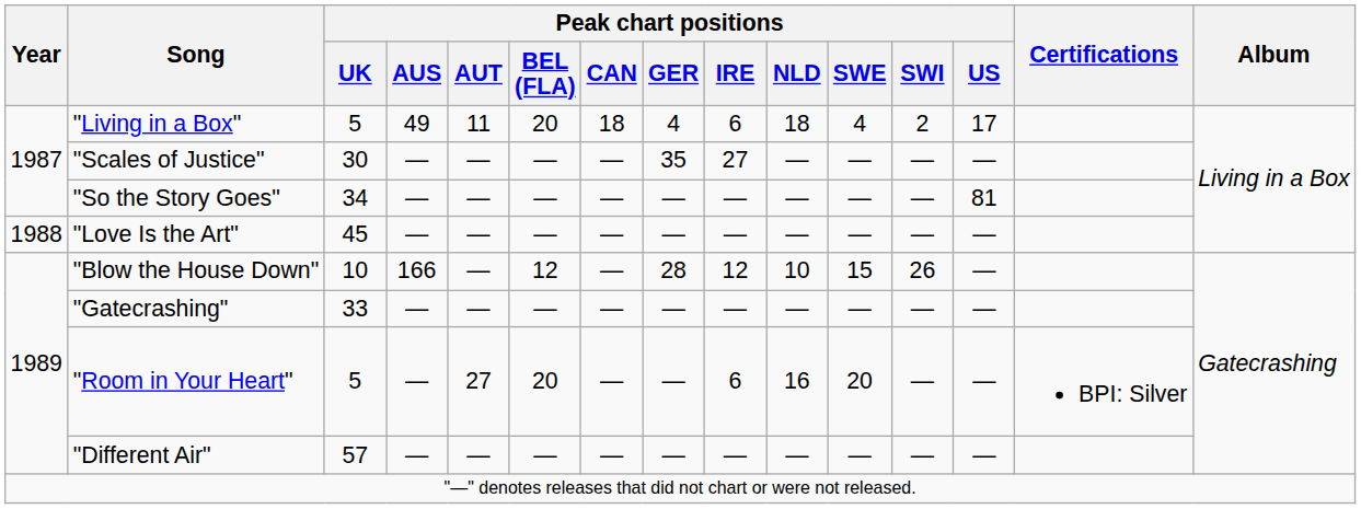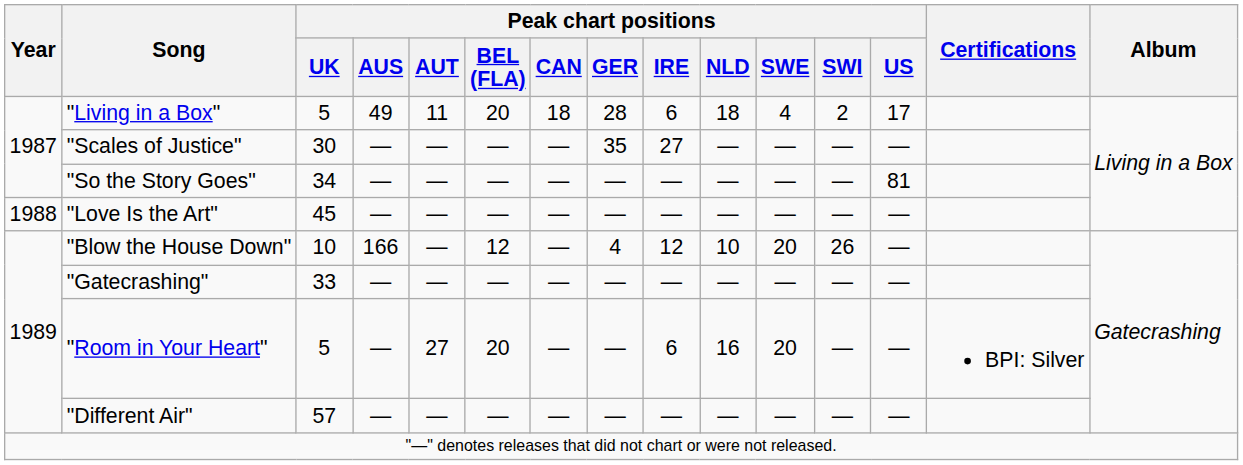 <table class="wikitable">
 <tr>
 <th scope="col" rowspan="2">Year</th>
 <th scope="col" rowspan="2">Song</th>
 <th scope="col" colspan="11">Peak chart positions</th>
 <th scope="col" rowspan="2"><a href='#'>Certifications</a></th>
 <th scope="col" rowspan="2">Album</th>
 </tr>
 <tr>
 <th style="width:35px;"><a href='#'>UK</a><br></th>
 <th style="width:35px;"><a href='#'>AUS</a><br></th>
 <th style="width:35px;"><a href='#'>AUT</a><br></th>
 <th style="width:35px;"><a href='#'>BEL<br>(FLA)</a><br></th>
 <th style="width:35px;"><a href='#'>CAN</a><br></th>
 <th style="width:35px;"><a href='#'>GER</a><br></th>
 <th style="width:35px;"><a href='#'>IRE</a><br></th>
 <th style="width:35px;"><a href='#'>NLD</a><br></th>
 <th style="width:35px;"><a href='#'>SWE</a><br></th>
 <th style="width:35px;"><a href='#'>SWI</a><br></th>
 <th style="width:35px;"><a href='#'>US</a><br></th>
 </tr>
 <tr>
 <td rowspan=3>1987</td>
 <td>"<a href='#'>Living in a Box</a>"</td>
 <td style="text-align:center;">5</td>
 <td style="text-align:center;">49</td>
 <td style="text-align:center;">11</td>
 <td style="text-align:center;">20</td>
 <td style="text-align:center;">18</td>
-<td style="text-align:center;">4</td>
+<td style="text-align:center;">28</td>
 <td style="text-align:center;">6</td>
 <td style="text-align:center;">18</td>
 <td style="text-align:center;">4</td>
 <td style="text-align:center;">2</td>
 <td style="text-align:center;">17</td>
 <td></td>
 <td rowspan=4><em>Living in a Box</em></td>
 </tr>
 <tr>
 <td>"Scales of Justice"</td>
 <td style="text-align:center;">30</td>
 <td style="text-align:center;">—</td>
 <td style="text-align:center;">—</td>
 <td style="text-align:center;">—</td>
 <td style="text-align:center;">—</td>
 <td style="text-align:center;">35</td>
 <td style="text-align:center;">27</td>
 <td style="text-align:center;">—</td>
 <td style="text-align:center;">—</td>
 <td style="text-align:center;">—</td>
 <td style="text-align:center;">—</td>
 <td></td>
 </tr>
 <tr>
 <td>"So the Story Goes"</td>
 <td style="text-align:center;">34</td>
 <td style="text-align:center;">—</td>
 <td style="text-align:center;">—</td>
 <td style="text-align:center;">—</td>
 <td style="text-align:center;">—</td>
 <td style="text-align:center;">—</td>
 <td style="text-align:center;">—</td>
 <td style="text-align:center;">—</td>
 <td style="text-align:center;">—</td>
 <td style="text-align:center;">—</td>
 <td style="text-align:center;">81</td>
 <td></td>
 </tr>
 <tr>
 <td>1988</td>
 <td>"Love Is the Art"</td>
 <td style="text-align:center;">45</td>
 <td style="text-align:center;">—</td>
 <td style="text-align:center;">—</td>
 <td style="text-align:center;">—</td>
 <td style="text-align:center;">—</td>
 <td style="text-align:center;">—</td>
 <td style="text-align:center;">—</td>
 <td style="text-align:center;">—</td>
 <td style="text-align:center;">—</td>
 <td style="text-align:center;">—</td>
 <td style="text-align:center;">—</td>
 <td></td>
 </tr>
 <tr>
 <td rowspan=4>1989</td>
 <td>"Blow the House Down"</td>
 <td style="text-align:center;">10</td>
 <td style="text-align:center;">166</td>
 <td style="text-align:center;">—</td>
 <td style="text-align:center;">12</td>
 <td style="text-align:center;">—</td>
-<td style="text-align:center;">28</td>
+<td style="text-align:center;">4</td>
 <td style="text-align:center;">12</td>
 <td style="text-align:center;">10</td>
-<td style="text-align:center;">15</td>
+<td style="text-align:center;">20</td>
 <td style="text-align:center;">26</td>
 <td style="text-align:center;">—</td>
 <td></td>
 <td rowspan=4><em>Gatecrashing</em></td>
 </tr>
 <tr>
 <td>"Gatecrashing"</td>
 <td style="text-align:center;">33</td>
 <td style="text-align:center;">—</td>
 <td style="text-align:center;">—</td>
 <td style="text-align:center;">—</td>
 <td style="text-align:center;">—</td>
 <td style="text-align:center;">—</td>
 <td style="text-align:center;">—</td>
 <td style="text-align:center;">—</td>
 <td style="text-align:center;">—</td>
 <td style="text-align:center;">—</td>
 <td style="text-align:center;">—</td>
 <td></td>
 </tr>
 <tr>
 <td>"<a href='#'>Room in Your Heart</a>"</td>
 <td style="text-align:center;">5</td>
 <td style="text-align:center;">—</td>
 <td style="text-align:center;">27</td>
 <td style="text-align:center;">20</td>
 <td style="text-align:center;">—</td>
 <td style="text-align:center;">—</td>
 <td style="text-align:center;">6</td>
 <td style="text-align:center;">16</td>
 <td style="text-align:center;">20</td>
 <td style="text-align:center;">—</td>
 <td style="text-align:center;">—</td>
 <td><br><ul><li>BPI: Silver</li></ul></td>
 </tr>
 <tr>
 <td>"Different Air"</td>
 <td style="text-align:center;">57</td>
 <td style="text-align:center;">—</td>
 <td style="text-align:center;">—</td>
 <td style="text-align:center;">—</td>
 <td style="text-align:center;">—</td>
 <td style="text-align:center;">—</td>
 <td style="text-align:center;">—</td>
 <td style="text-align:center;">—</td>
 <td style="text-align:center;">—</td>
 <td style="text-align:center;">—</td>
 <td style="text-align:center;">—</td>
 <td></td>
 </tr>
 <tr>
 <td colspan="17" style="text-align:center; font-size:9pt;">"—" denotes releases that did not chart or were not released.</td>
 </tr>
 </table>
